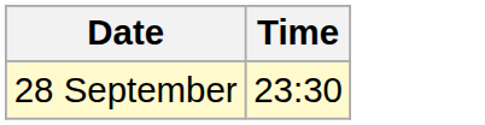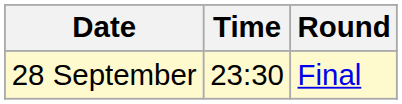 <table class="wikitable">
 <tr>
 <th>Date</th>
 <th>Time</th>
+<th>Round</th>
 </tr>
 <tr style=background:lemonchiffon>
 <td>28 September</td>
 <td>23:30</td>
+<td><a href='#'>Final</a></td>
 </tr>
 </table>
